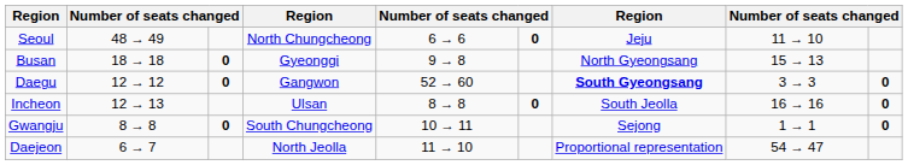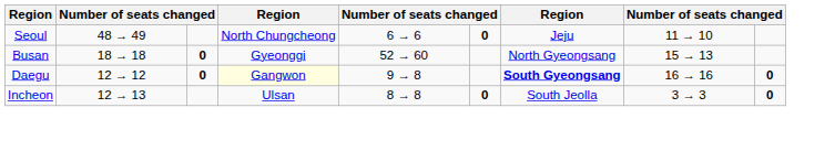 <table class="wikitable" style="text-align:center">
 <tr>
 <th scope="col">Region</th>
 <th colspan="2">Number of seats changed</th>
 <th scope="col">Region</th>
 <th colspan="2">Number of seats changed</th>
 <th scope="col">Region</th>
 <th colspan="2">Number of seats changed</th>
 </tr>
 <tr>
 <td><a href='#'>Seoul</a></td>
 <td>48 → 49</td>
 <td></td>
 <td><a href='#'>North Chungcheong</a></td>
 <td>6 → 6</td>
 <td><strong>0</strong></td>
 <td><a href='#'>Jeju</a></td>
 <td>11 → 10</td>
 <td></td>
 </tr>
 <tr>
 <td><a href='#'>Busan</a></td>
 <td>18 → 18</td>
 <td><strong>0</strong></td>
 <td><a href='#'>Gyeonggi</a></td>
-<td>9 → 8</td>
+<td>52 → 60</td>
 <td></td>
 <td><a href='#'>North Gyeongsang</a></td>
 <td>15 → 13</td>
 <td></td>
 </tr>
 <tr>
 <td><a href='#'>Daegu</a></td>
 <td>12 → 12</td>
 <td><strong>0</strong></td>
-<td><a href='#'>Gangwon</a></td>
-<td>52 → 60</td>
+<td style="background: lightyellow;"><a href='#'>Gangwon</a></td>
+<td>9 → 8</td>
 <td></td>
 <td><strong><a href='#'>South Gyeongsang</a></strong></td>
-<td>3 → 3</td>
+<td>16 → 16</td>
 <td><strong>0</strong></td>
 </tr>
 <tr>
 <td><a href='#'>Incheon</a></td>
 <td>12 → 13</td>
 <td></td>
 <td><a href='#'>Ulsan</a></td>
 <td>8 → 8</td>
 <td><strong>0</strong></td>
 <td><a href='#'>South Jeolla</a></td>
-<td>16 → 16</td>
+<td>3 → 3</td>
 <td><strong>0</strong></td>
 </tr>
-<tr>
-<td><a href='#'>Gwangju</a></td>
-<td>8 → 8</td>
-<td><strong>0</strong></td>
-<td><a href='#'>South Chungcheong</a></td>
-<td>10 → 11</td>
-<td></td>
-<td><a href='#'>Sejong</a></td>
-<td>1 → 1</td>
-<td><strong>0</strong></td>
-</tr>
-<tr>
-<td><a href='#'>Daejeon</a></td>
-<td>6 → 7</td>
-<td></td>
-<td><a href='#'>North Jeolla</a></td>
-<td>11 → 10</td>
-<td></td>
-<td><a href='#'>Proportional representation</a></td>
-<td>54 → 47</td>
-<td></td>
-</tr>
 </table>
